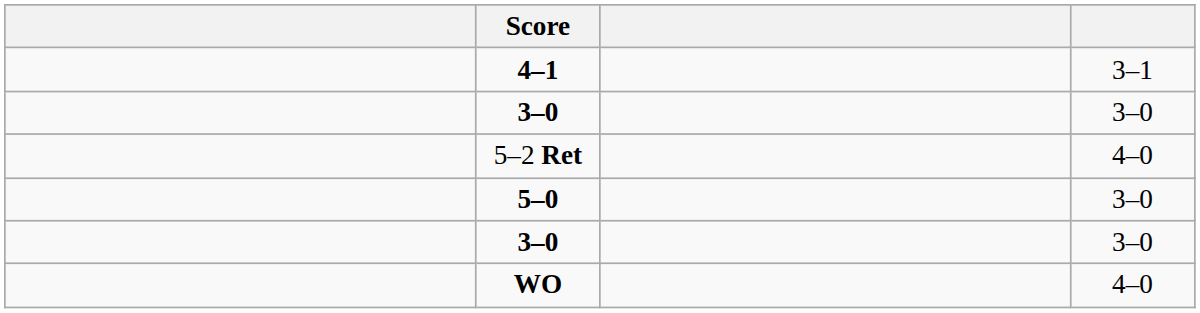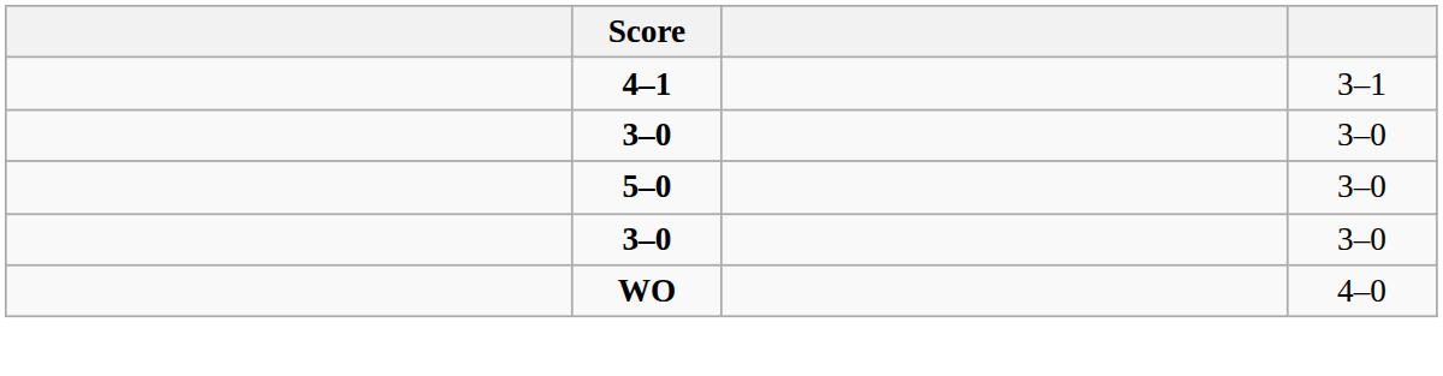 <table class="wikitable" style="text-align: center; ">
 <tr>
 <th align="right" width="270"></th>
 <th width="65">Score</th>
 <th align="left" width="270"></th>
 <th width="65"></th>
 </tr>
 <tr>
 <td align="left"><strong></strong></td>
 <td><strong>4–1</strong></td>
 <td align="left"></td>
 <td>3–1 <strong></strong></td>
 </tr>
 <tr>
 <td align="left"><strong></strong></td>
 <td><strong>3–0</strong></td>
 <td align="left"></td>
 <td>3–0 <strong></strong></td>
 </tr>
 <tr>
 <td align="left"><strong></strong></td>
-<td>5–2 <strong>Ret</strong></td>
-<td align="left"></td>
-<td>4–0 <strong></strong></td>
-</tr>
-<tr>
-<td align="left"><strong></strong></td>
 <td><strong>5–0</strong></td>
 <td align="left"></td>
 <td>3–0 <strong></strong></td>
 </tr>
 <tr>
 <td align="left"><strong></strong></td>
 <td><strong>3–0</strong></td>
 <td align="left"></td>
 <td>3–0 <strong></strong></td>
 </tr>
 <tr>
 <td align="left"><strong></strong></td>
 <td><strong>WO</strong></td>
 <td align="left"></td>
 <td>4–0 <strong></strong></td>
 </tr>
 </table>
